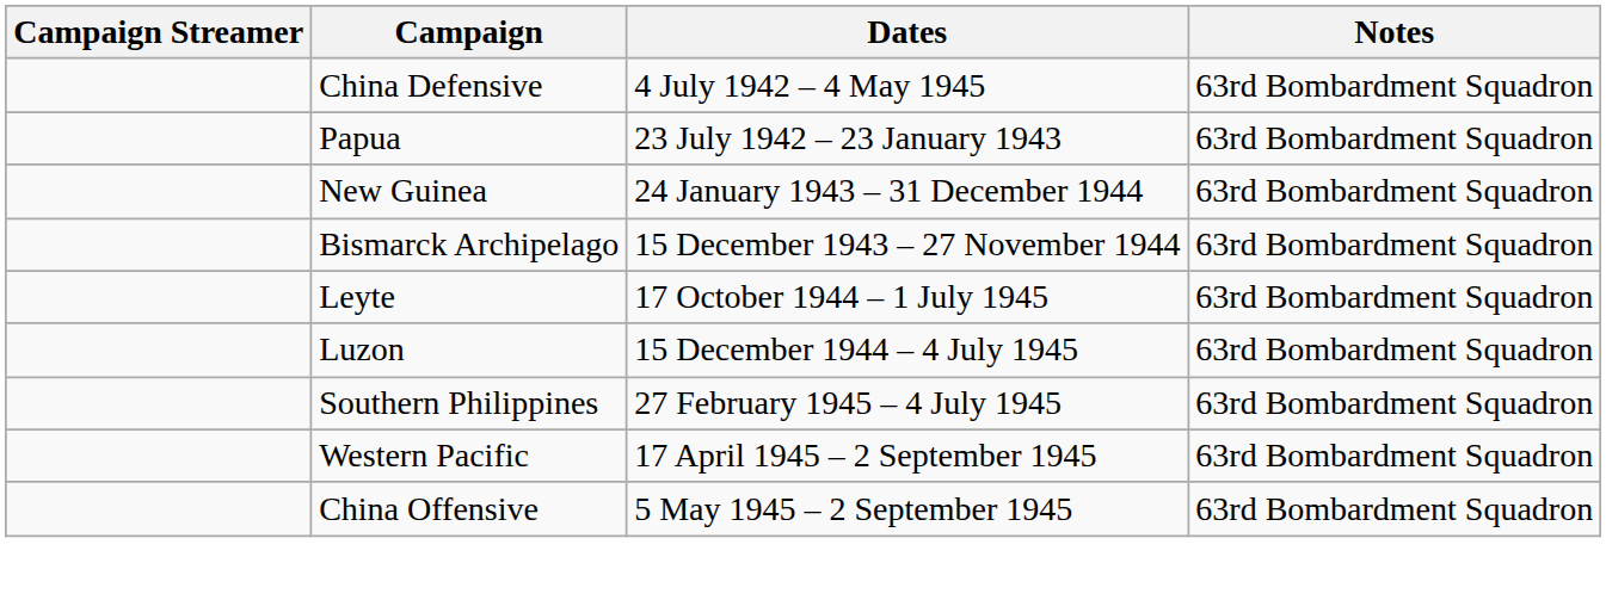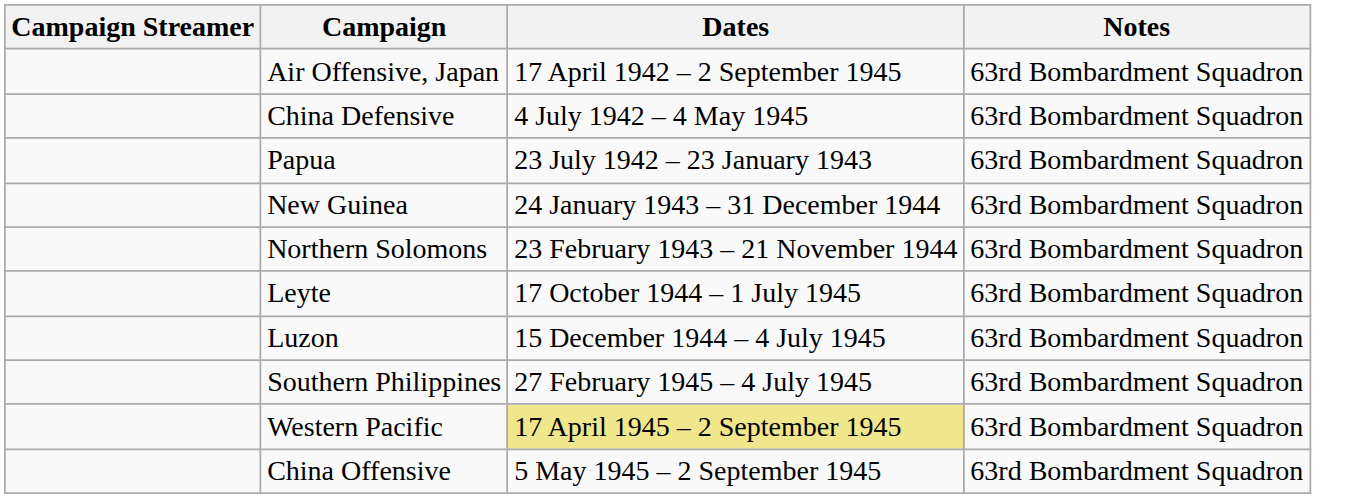 <table class="wikitable">
 <tr style="background:#efefef;">
 <th>Campaign Streamer</th>
 <th>Campaign</th>
 <th>Dates</th>
 <th>Notes</th>
+</tr>
+<tr>
+<td></td>
+<td>Air Offensive, Japan</td>
+<td>17 April 1942 – 2 September 1945</td>
+<td>63rd Bombardment Squadron</td>
 </tr>
 <tr>
 <td></td>
 <td>China Defensive</td>
 <td>4 July 1942 – 4 May 1945</td>
 <td>63rd Bombardment Squadron</td>
 </tr>
 <tr>
 <td></td>
 <td>Papua</td>
 <td>23 July 1942 – 23 January 1943</td>
 <td>63rd Bombardment Squadron</td>
 </tr>
 <tr>
 <td></td>
 <td>New Guinea</td>
 <td>24 January 1943 – 31 December 1944</td>
 <td>63rd Bombardment Squadron</td>
 </tr>
 <tr>
 <td></td>
-<td>Bismarck Archipelago</td>
-<td>15 December 1943 – 27 November 1944</td>
+<td>Northern Solomons</td>
+<td>23 February 1943 – 21 November 1944</td>
 <td>63rd Bombardment Squadron</td>
 </tr>
 <tr>
 <td></td>
 <td>Leyte</td>
 <td>17 October 1944 – 1 July 1945</td>
 <td>63rd Bombardment Squadron</td>
 </tr>
 <tr>
 <td></td>
 <td>Luzon</td>
 <td>15 December 1944 – 4 July 1945</td>
 <td>63rd Bombardment Squadron</td>
 </tr>
 <tr>
 <td></td>
 <td>Southern Philippines</td>
 <td>27 February 1945 – 4 July 1945</td>
 <td>63rd Bombardment Squadron</td>
 </tr>
 <tr>
 <td></td>
 <td>Western Pacific</td>
-<td>17 April 1945 – 2 September 1945</td>
+<td style="background: khaki;">17 April 1945 – 2 September 1945</td>
 <td>63rd Bombardment Squadron</td>
 </tr>
 <tr>
 <td></td>
 <td>China Offensive</td>
 <td>5 May 1945 – 2 September 1945</td>
 <td>63rd Bombardment Squadron</td>
 </tr>
 </table>
